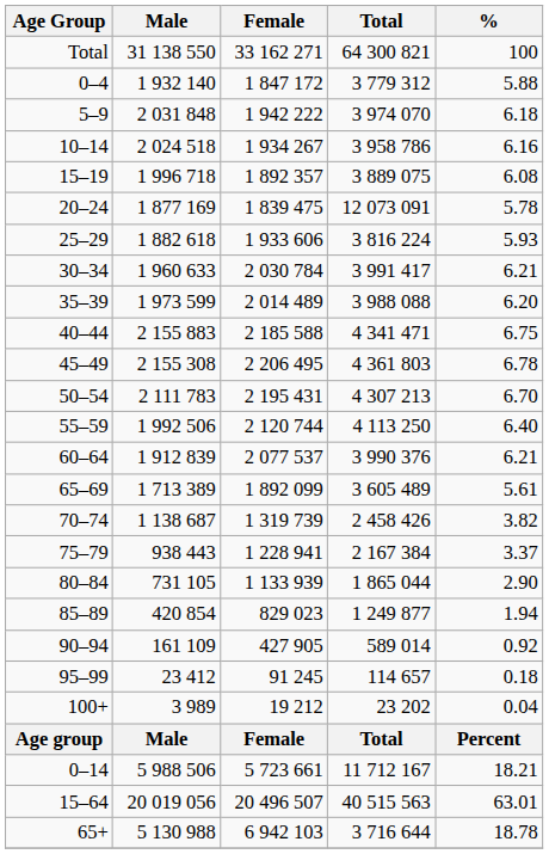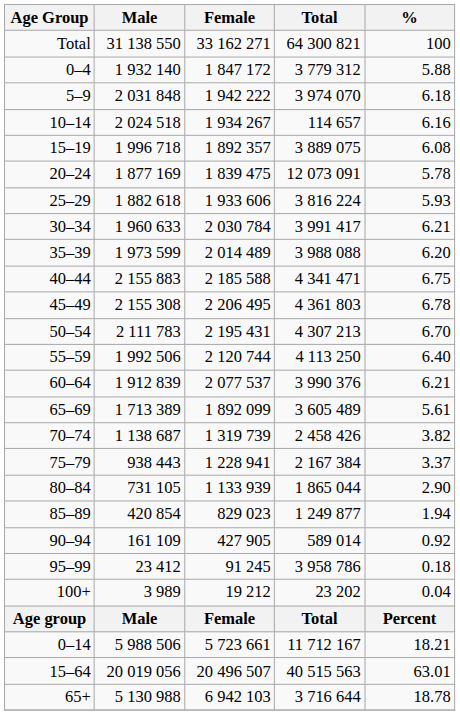 <table class="wikitable">
 <tr>
 <th width="80pt">Age Group</th>
 <th width="80pt">Male</th>
 <th width="80pt">Female</th>
 <th width="80pt">Total</th>
 <th width="80pt">%</th>
 </tr>
 <tr>
 <td align="right">Total</td>
 <td align="right">31 138 550</td>
 <td align="right">33 162 271</td>
 <td align="right">64 300 821</td>
 <td align="right">100</td>
 </tr>
 <tr>
 <td align="right">0–4</td>
 <td align="right">1 932 140</td>
 <td align="right">1 847 172</td>
 <td align="right">3 779 312</td>
 <td align="right">5.88</td>
 </tr>
 <tr>
 <td align="right">5–9</td>
 <td align="right">2 031 848</td>
 <td align="right">1 942 222</td>
 <td align="right">3 974 070</td>
 <td align="right">6.18</td>
 </tr>
 <tr>
 <td align="right">10–14</td>
 <td align="right">2 024 518</td>
 <td align="right">1 934 267</td>
-<td align="right">3 958 786</td>
+<td align="right">114 657</td>
 <td align="right">6.16</td>
 </tr>
 <tr>
 <td align="right">15–19</td>
 <td align="right">1 996 718</td>
 <td align="right">1 892 357</td>
 <td align="right">3 889 075</td>
 <td align="right">6.08</td>
 </tr>
 <tr>
 <td align="right">20–24</td>
 <td align="right">1 877 169</td>
 <td align="right">1 839 475</td>
 <td align="right">12 073 091</td>
 <td align="right">5.78</td>
 </tr>
 <tr>
 <td align="right">25–29</td>
 <td align="right">1 882 618</td>
 <td align="right">1 933 606</td>
 <td align="right">3 816 224</td>
 <td align="right">5.93</td>
 </tr>
 <tr>
 <td align="right">30–34</td>
 <td align="right">1 960 633</td>
 <td align="right">2 030 784</td>
 <td align="right">3 991 417</td>
 <td align="right">6.21</td>
 </tr>
 <tr>
 <td align="right">35–39</td>
 <td align="right">1 973 599</td>
 <td align="right">2 014 489</td>
 <td align="right">3 988 088</td>
 <td align="right">6.20</td>
 </tr>
 <tr>
 <td align="right">40–44</td>
 <td align="right">2 155 883</td>
 <td align="right">2 185 588</td>
 <td align="right">4 341 471</td>
 <td align="right">6.75</td>
 </tr>
 <tr>
 <td align="right">45–49</td>
 <td align="right">2 155 308</td>
 <td align="right">2 206 495</td>
 <td align="right">4 361 803</td>
 <td align="right">6.78</td>
 </tr>
 <tr>
 <td align="right">50–54</td>
 <td align="right">2 111 783</td>
 <td align="right">2 195 431</td>
 <td align="right">4 307 213</td>
 <td align="right">6.70</td>
 </tr>
 <tr>
 <td align="right">55–59</td>
 <td align="right">1 992 506</td>
 <td align="right">2 120 744</td>
 <td align="right">4 113 250</td>
 <td align="right">6.40</td>
 </tr>
 <tr>
 <td align="right">60–64</td>
 <td align="right">1 912 839</td>
 <td align="right">2 077 537</td>
 <td align="right">3 990 376</td>
 <td align="right">6.21</td>
 </tr>
 <tr>
 <td align="right">65–69</td>
 <td align="right">1 713 389</td>
 <td align="right">1 892 099</td>
 <td align="right">3 605 489</td>
 <td align="right">5.61</td>
 </tr>
 <tr>
 <td align="right">70–74</td>
 <td align="right">1 138 687</td>
 <td align="right">1 319 739</td>
 <td align="right">2 458 426</td>
 <td align="right">3.82</td>
 </tr>
 <tr>
 <td align="right">75–79</td>
 <td align="right">938 443</td>
 <td align="right">1 228 941</td>
 <td align="right">2 167 384</td>
 <td align="right">3.37</td>
 </tr>
 <tr>
 <td align="right">80–84</td>
 <td align="right">731 105</td>
 <td align="right">1 133 939</td>
 <td align="right">1 865 044</td>
 <td align="right">2.90</td>
 </tr>
 <tr>
 <td align="right">85–89</td>
 <td align="right">420 854</td>
 <td align="right">829 023</td>
 <td align="right">1 249 877</td>
 <td align="right">1.94</td>
 </tr>
 <tr>
 <td align="right">90–94</td>
 <td align="right">161 109</td>
 <td align="right">427 905</td>
 <td align="right">589 014</td>
 <td align="right">0.92</td>
 </tr>
 <tr>
 <td align="right">95–99</td>
 <td align="right">23 412</td>
 <td align="right">91 245</td>
-<td align="right">114 657</td>
+<td align="right">3 958 786</td>
 <td align="right">0.18</td>
 </tr>
 <tr>
 <td align="right">100+</td>
 <td align="right">3 989</td>
 <td align="right">19 212</td>
 <td align="right">23 202</td>
 <td align="right">0.04</td>
 </tr>
 <tr>
 <th width="50">Age group</th>
 <th width="80pt">Male</th>
 <th width="80">Female</th>
 <th width="80">Total</th>
 <th width="50">Percent</th>
 </tr>
 <tr>
 <td align="right">0–14</td>
 <td align="right">5 988 506</td>
 <td align="right">5 723 661</td>
 <td align="right">11 712 167</td>
 <td align="right">18.21</td>
 </tr>
 <tr>
 <td align="right">15–64</td>
 <td align="right">20 019 056</td>
 <td align="right">20 496 507</td>
 <td align="right">40 515 563</td>
 <td align="right">63.01</td>
 </tr>
 <tr>
 <td align="right">65+</td>
 <td align="right">5 130 988</td>
 <td align="right">6 942 103</td>
 <td align="right">3 716 644</td>
 <td align="right">18.78</td>
 </tr>
 <tr>
 </tr>
 </table>
